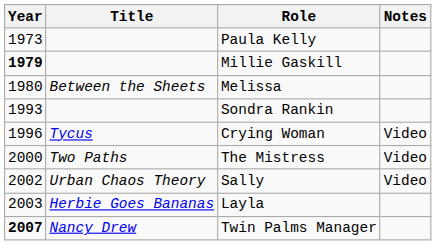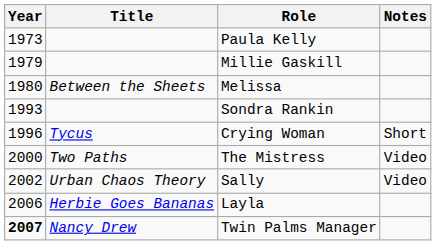 <table class="wikitable sortable">
 <tr>
 <th>Year</th>
 <th>Title</th>
 <th>Role</th>
 <th class="unsortable">Notes</th>
 </tr>
 <tr>
 <td>1973</td>
 <td><em></em></td>
 <td>Paula Kelly</td>
 <td></td>
 </tr>
 <tr>
-<td><strong>1979</strong></td>
+<td>1979</td>
 <td><em></em></td>
 <td>Millie Gaskill</td>
 <td></td>
 </tr>
 <tr>
 <td>1980</td>
 <td><em>Between the Sheets</em></td>
 <td>Melissa</td>
 <td></td>
 </tr>
 <tr>
 <td>1993</td>
 <td><em></em></td>
 <td>Sondra Rankin</td>
 <td></td>
 </tr>
 <tr>
 <td>1996</td>
 <td><em><a href='#'>Tycus</a></em></td>
 <td>Crying Woman</td>
-<td>Video</td>
+<td>Short</td>
 </tr>
 <tr>
 <td>2000</td>
 <td><em>Two Paths</em></td>
 <td>The Mistress</td>
 <td>Video</td>
 </tr>
 <tr>
 <td>2002</td>
 <td><em>Urban Chaos Theory</em></td>
 <td>Sally</td>
 <td>Video</td>
 </tr>
 <tr>
-<td>2003</td>
+<td>2006</td>
 <td><em><a href='#'>Herbie Goes Bananas</a></em></td>
 <td>Layla</td>
 <td></td>
 </tr>
 <tr>
 <td><strong>2007</strong></td>
 <td><em><a href='#'>Nancy Drew</a></em></td>
 <td>Twin Palms Manager</td>
 <td></td>
 </tr>
 </table>
